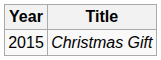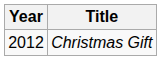 <table class="wikitable">
 <tr>
 <th>Year</th>
 <th>Title</th>
 </tr>
 <tr>
-<td>2015</td>
+<td>2012</td>
 <td><em>Christmas Gift</em></td>
 </tr>
 </table>
